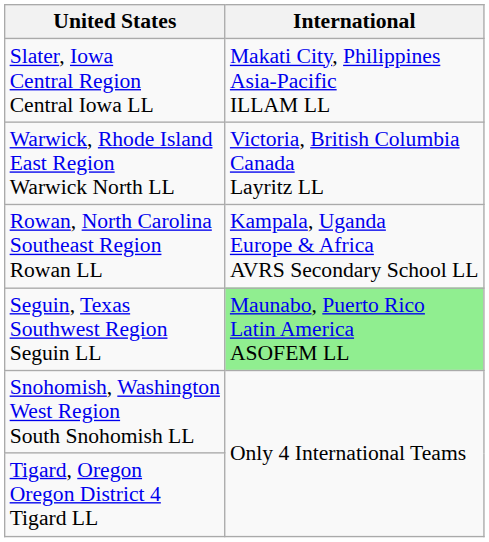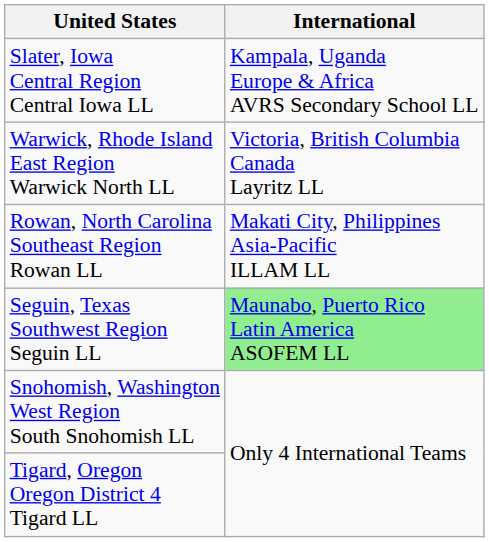 <table class="wikitable">
 <tr>
 <th>United States</th>
 <th>International</th>
 </tr>
 <tr>
 <td> <a href='#'>Slater</a>, <a href='#'>Iowa</a> <br> <a href='#'>Central Region</a> <br> Central Iowa LL</td>
-<td> <a href='#'>Makati City</a>, <a href='#'>Philippines</a> <br> <a href='#'>Asia-Pacific</a> <br> ILLAM LL</td>
+<td> <a href='#'>Kampala</a>, <a href='#'>Uganda</a> <br> <a href='#'>Europe & Africa</a> <br> AVRS Secondary School LL</td>
 </tr>
 <tr>
 <td> <a href='#'>Warwick</a>, <a href='#'>Rhode Island</a> <br> <a href='#'>East Region</a> <br> Warwick North LL</td>
 <td> <a href='#'>Victoria</a>, <a href='#'>British Columbia</a> <br> <a href='#'>Canada</a> <br> Layritz LL</td>
 </tr>
 <tr>
 <td> <a href='#'>Rowan</a>, <a href='#'>North Carolina</a> <br> <a href='#'>Southeast Region</a> <br> Rowan LL</td>
-<td> <a href='#'>Kampala</a>, <a href='#'>Uganda</a> <br> <a href='#'>Europe & Africa</a> <br> AVRS Secondary School LL</td>
+<td> <a href='#'>Makati City</a>, <a href='#'>Philippines</a> <br> <a href='#'>Asia-Pacific</a> <br> ILLAM LL</td>
 </tr>
 <tr>
 <td> <a href='#'>Seguin</a>, <a href='#'>Texas</a> <br> <a href='#'>Southwest Region</a> <br> Seguin LL</td>
 <td style="background: lightgreen;"> <a href='#'>Maunabo</a>, <a href='#'>Puerto Rico</a> <br> <a href='#'>Latin America</a>  <br> ASOFEM LL</td>
 </tr>
 <tr>
 <td> <a href='#'>Snohomish</a>, <a href='#'>Washington</a> <br> <a href='#'>West Region</a> <br> South Snohomish LL</td>
 <td rowspan=2>Only 4 International Teams</td>
 </tr>
 <tr>
 <td> <a href='#'>Tigard</a>, <a href='#'>Oregon</a> <br> <a href='#'>Oregon District 4</a> <br> Tigard LL</td>
 </tr>
 </table>
